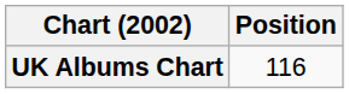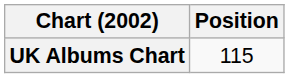 <table class="wikitable plainrowheaders" style="text-align:center;">
 <tr>
 <th scope="col">Chart (2002)</th>
 <th scope="col">Position</th>
 </tr>
 <tr>
 <th scope="row">UK Albums Chart</th>
-<td>116</td>
+<td>115</td>
 </tr>
 </table>
